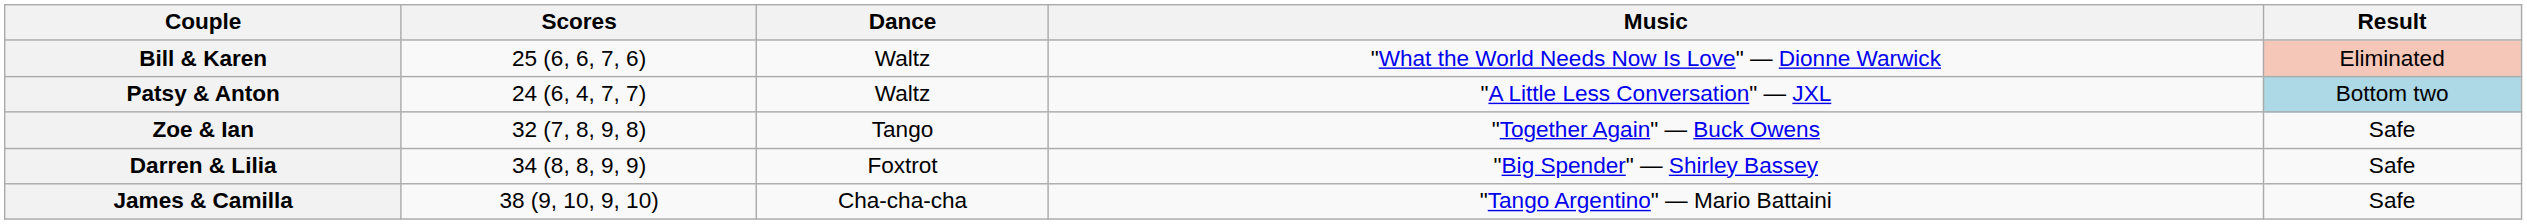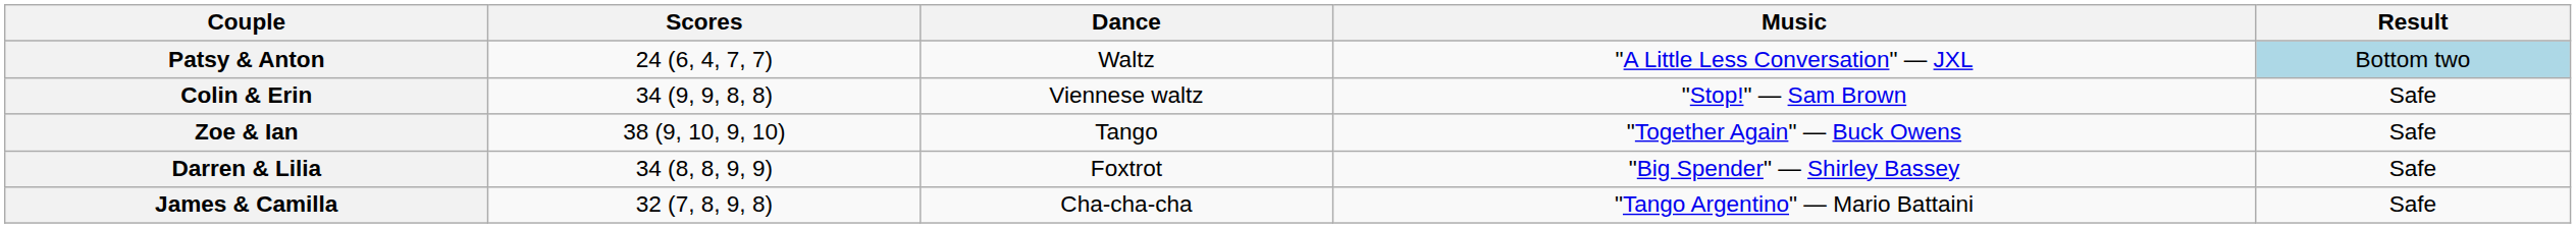 <table class="wikitable sortable" style="text-align:center; width:90%">
 <tr>
 <th scope="col">Couple</th>
 <th scope="col">Scores</th>
 <th scope="col" class="unsortable">Dance</th>
 <th scope="col" class="unsortable">Music</th>
 <th scope="col" class="unsortable">Result</th>
 </tr>
 <tr>
-<th scope="row">Bill & Karen</th>
-<td>25 (6, 6, 7, 6)</td>
-<td>Waltz</td>
-<td>"<a href='#'>What the World Needs Now Is Love</a>" — <a href='#'>Dionne Warwick</a></td>
-<td bgcolor="f4c7b8">Eliminated</td>
-</tr>
-<tr>
 <th scope="row">Patsy & Anton</th>
 <td>24 (6, 4, 7, 7)</td>
 <td>Waltz</td>
 <td>"<a href='#'>A Little Less Conversation</a>" — <a href='#'>JXL</a></td>
 <td bgcolor="lightblue">Bottom two</td>
 </tr>
 <tr>
+<th scope="row">Colin & Erin</th>
+<td>34 (9, 9, 8, 8)</td>
+<td>Viennese waltz</td>
+<td>"<a href='#'>Stop!</a>" — <a href='#'>Sam Brown</a></td>
+<td>Safe</td>
+</tr>
+<tr>
 <th scope="row">Zoe & Ian</th>
-<td>32 (7, 8, 9, 8)</td>
+<td>38 (9, 10, 9, 10)</td>
 <td>Tango</td>
 <td>"<a href='#'>Together Again</a>" — <a href='#'>Buck Owens</a></td>
 <td>Safe</td>
 </tr>
 <tr>
 <th scope="row">Darren & Lilia</th>
 <td>34 (8, 8, 9, 9)</td>
 <td>Foxtrot</td>
 <td>"<a href='#'>Big Spender</a>" — <a href='#'>Shirley Bassey</a></td>
 <td>Safe</td>
 </tr>
 <tr>
 <th scope="row">James & Camilla</th>
-<td>38 (9, 10, 9, 10)</td>
+<td>32 (7, 8, 9, 8)</td>
 <td>Cha-cha-cha</td>
 <td>"<a href='#'>Tango Argentino</a>" — Mario Battaini</td>
 <td>Safe</td>
 </tr>
 </table>
